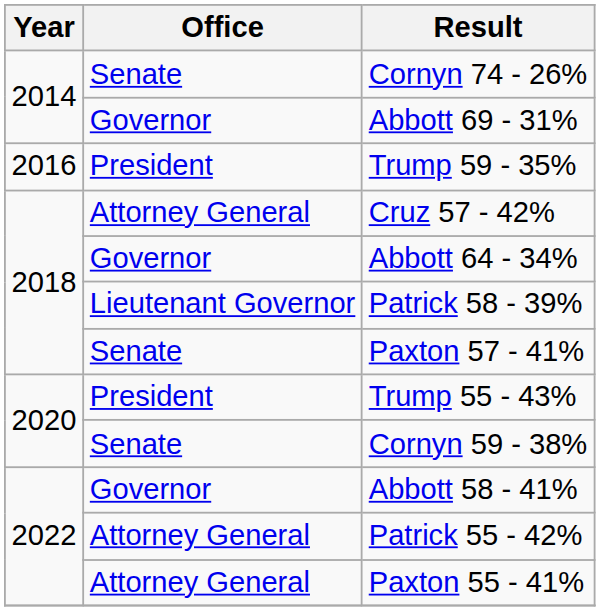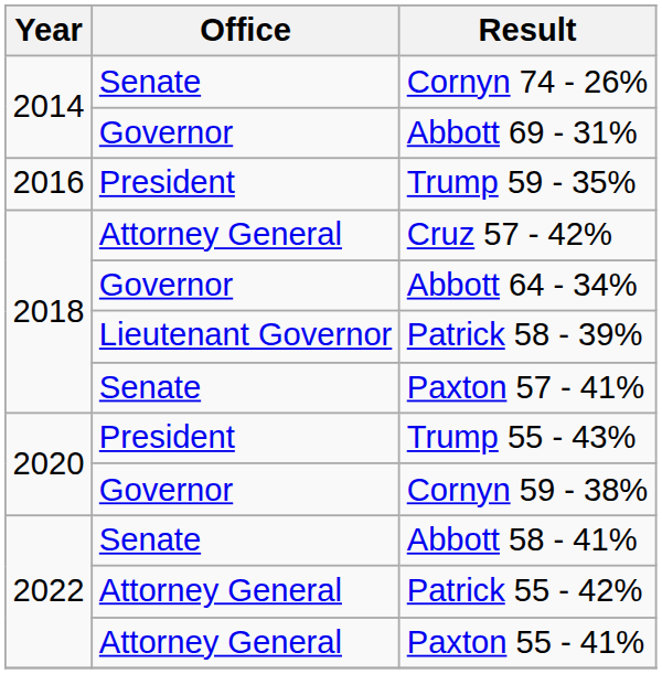 <table class=wikitable>
 <tr>
 <th>Year</th>
 <th>Office</th>
 <th>Result</th>
 </tr>
 <tr>
 <td rowspan=2>2014</td>
 <td><a href='#'>Senate</a></td>
 <td align="left" ><a href='#'>Cornyn</a> 74 - 26%</td>
 </tr>
 <tr>
 <td><a href='#'>Governor</a></td>
 <td align="left" ><a href='#'>Abbott</a> 69 - 31%</td>
 </tr>
 <tr>
 <td>2016</td>
 <td><a href='#'>President</a></td>
 <td align="left" ><a href='#'>Trump</a> 59 - 35%</td>
 </tr>
 <tr>
 <td rowspan=4>2018</td>
 <td><a href='#'>Attorney General</a></td>
 <td align="left" ><a href='#'>Cruz</a> 57 - 42%</td>
 </tr>
 <tr>
 <td><a href='#'>Governor</a></td>
 <td align="left" ><a href='#'>Abbott</a> 64 - 34%</td>
 </tr>
 <tr>
 <td><a href='#'>Lieutenant Governor</a></td>
 <td align="left" ><a href='#'>Patrick</a> 58 - 39%</td>
 </tr>
 <tr>
 <td><a href='#'>Senate</a></td>
 <td align="left" ><a href='#'>Paxton</a> 57 - 41%</td>
 </tr>
 <tr>
 <td rowspan=2>2020</td>
 <td><a href='#'>President</a></td>
 <td align="left" ><a href='#'>Trump</a> 55 - 43%</td>
 </tr>
 <tr>
-<td><a href='#'>Senate</a></td>
+<td><a href='#'>Governor</a></td>
 <td align="left" ><a href='#'>Cornyn</a> 59 - 38%</td>
 </tr>
 <tr>
 <td rowspan=3>2022</td>
-<td><a href='#'>Governor</a></td>
+<td><a href='#'>Senate</a></td>
 <td align="left" ><a href='#'>Abbott</a> 58 - 41%</td>
 </tr>
 <tr>
 <td><a href='#'>Attorney General</a></td>
 <td align="left" ><a href='#'>Patrick</a> 55 - 42%</td>
 </tr>
 <tr>
 <td><a href='#'>Attorney General</a></td>
 <td align="left" ><a href='#'>Paxton</a> 55 - 41% </td>
 </tr>
 <tr>
 </tr>
 </table>
